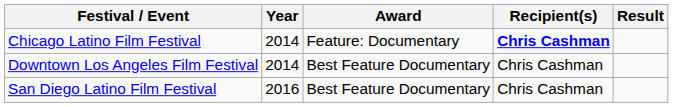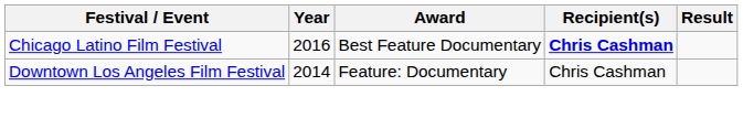 <table class="wikitable">
 <tr>
 <th>Festival / Event</th>
 <th>Year</th>
 <th>Award</th>
 <th>Recipient(s)</th>
 <th>Result</th>
 </tr>
 <tr>
 <td><a href='#'>Chicago Latino Film Festival</a></td>
-<td>2014</td>
-<td>Feature: Documentary</td>
+<td>2016</td>
+<td>Best Feature Documentary</td>
 <td><strong><a href='#'>Chris Cashman</a></strong></td>
 <td></td>
 </tr>
 <tr>
 <td><a href='#'>Downtown Los Angeles Film Festival</a></td>
 <td>2014</td>
-<td>Best Feature Documentary</td>
-<td>Chris Cashman</td>
-<td></td>
-</tr>
-<tr>
-<td><a href='#'>San Diego Latino Film Festival</a></td>
-<td>2016</td>
-<td>Best Feature Documentary</td>
+<td>Feature: Documentary</td>
 <td>Chris Cashman</td>
 <td></td>
 </tr>
 </table>
